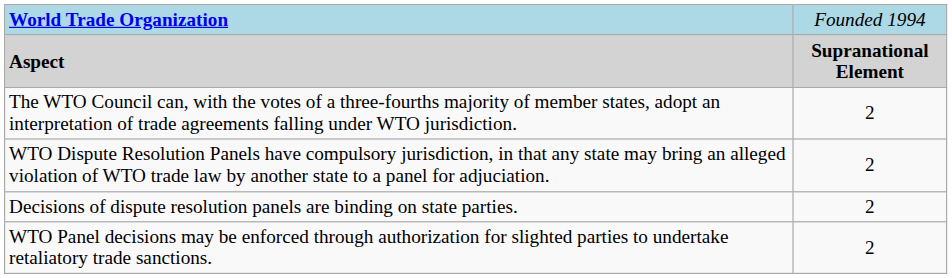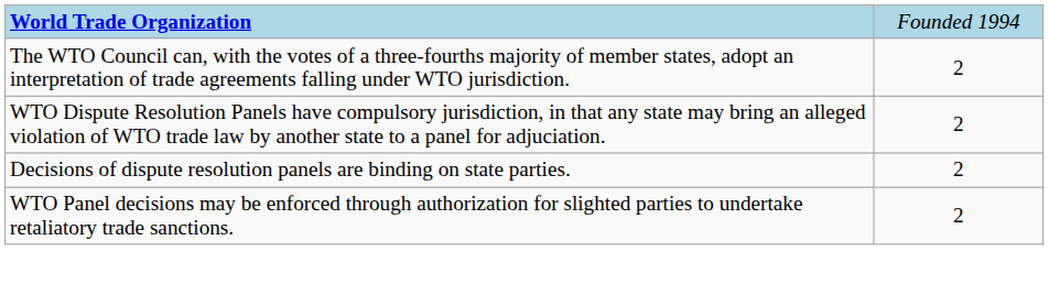 <table class="wikitable">
 <tr>
 <td style="background:lightblue" align="left" width="650px"><strong><a href='#'>World Trade Organization</a></strong></td>
 <td style="background:lightblue" align="center" width="120px"><em>Founded 1994</em></td>
-</tr>
-<tr>
-<td style="background:lightgrey"><strong>Aspect</strong></td>
-<td style="background:lightgrey" align="center" width="120px"><strong>Supranational Element</strong></td>
 </tr>
 <tr>
 <td>The WTO Council can, with the votes of a three-fourths majority of member states, adopt an interpretation of trade agreements falling under WTO jurisdiction.</td>
 <td align="center" width="120px">2</td>
 </tr>
 <tr>
 <td>WTO Dispute Resolution Panels have compulsory jurisdiction, in that any state may bring an alleged violation of WTO trade law by another state to a panel for adjuciation.</td>
 <td align="center" width="120px">2</td>
 </tr>
 <tr>
 <td>Decisions of dispute resolution panels are binding on state parties.</td>
 <td align="center" width="120px">2</td>
 </tr>
 <tr>
 <td>WTO Panel decisions may be enforced through authorization for slighted parties to undertake retaliatory trade sanctions.</td>
 <td align="center" width="120px">2</td>
 </tr>
 </table>
